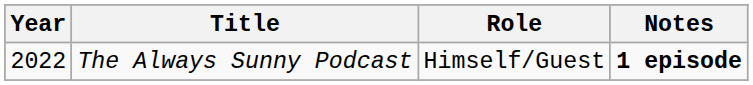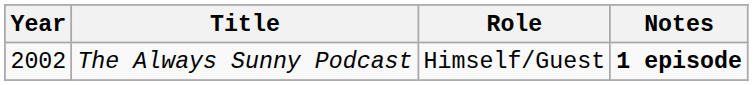 <table class="wikitable sortable">
 <tr>
 <th>Year</th>
 <th>Title</th>
 <th>Role</th>
 <th class="unsortable">Notes</th>
 </tr>
 <tr>
-<td>2022</td>
+<td>2002</td>
 <td><em>The Always Sunny Podcast</em></td>
 <td>Himself/Guest</td>
 <td><strong>1 episode</strong></td>
 </tr>
 </table>
